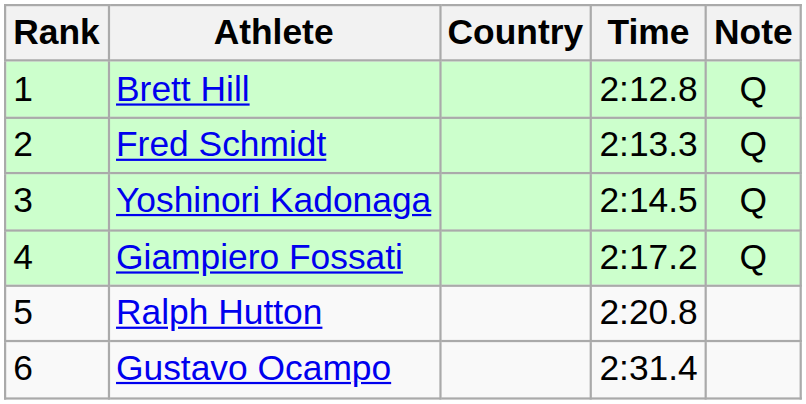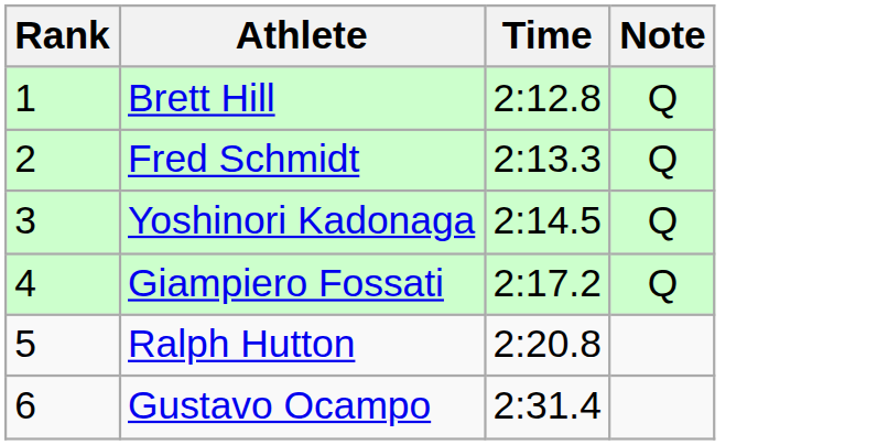 <table class="wikitable sortable">
 <tr>
 <th>Rank</th>
 <th>Athlete</th>
-<th>Country</th>
 <th>Time</th>
 <th>Note</th>
 </tr>
 <tr bgcolor=#CCFFCC>
 <td>1</td>
 <td><a href='#'>Brett Hill</a></td>
-<td></td>
 <td>2:12.8</td>
 <td align=center>Q</td>
 </tr>
 <tr bgcolor=#CCFFCC>
 <td>2</td>
 <td><a href='#'>Fred Schmidt</a></td>
-<td></td>
 <td>2:13.3</td>
 <td align=center>Q</td>
 </tr>
 <tr bgcolor=#CCFFCC>
 <td>3</td>
 <td><a href='#'>Yoshinori Kadonaga</a></td>
-<td></td>
 <td>2:14.5</td>
 <td align=center>Q</td>
 </tr>
 <tr bgcolor=#CCFFCC>
 <td>4</td>
 <td><a href='#'>Giampiero Fossati</a></td>
-<td></td>
 <td>2:17.2</td>
 <td align=center>Q</td>
 </tr>
 <tr>
 <td>5</td>
 <td><a href='#'>Ralph Hutton</a></td>
-<td></td>
 <td>2:20.8</td>
 <td></td>
 </tr>
 <tr>
 <td>6</td>
 <td><a href='#'>Gustavo Ocampo</a></td>
-<td></td>
 <td>2:31.4</td>
 <td></td>
 </tr>
 </table>
